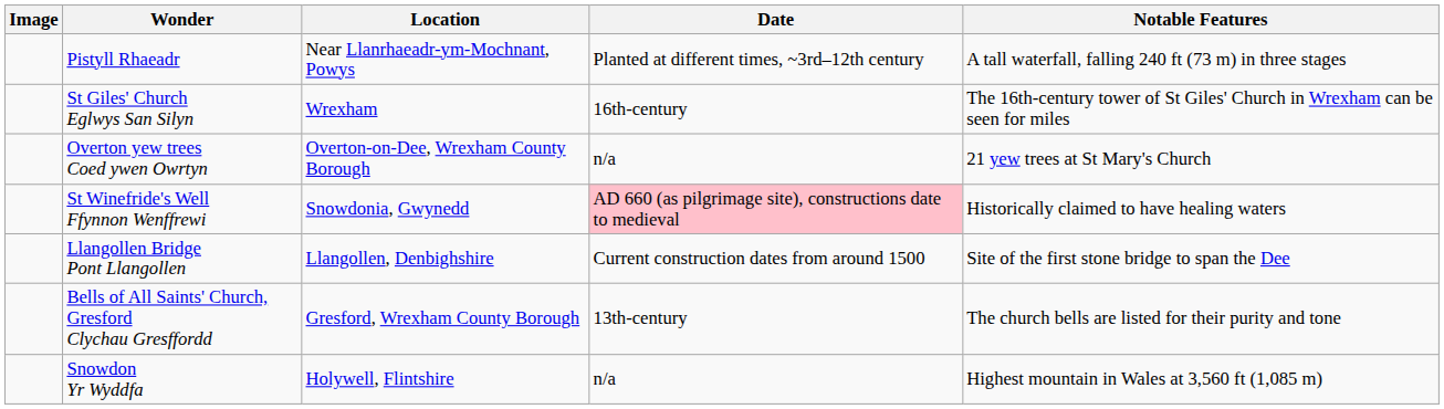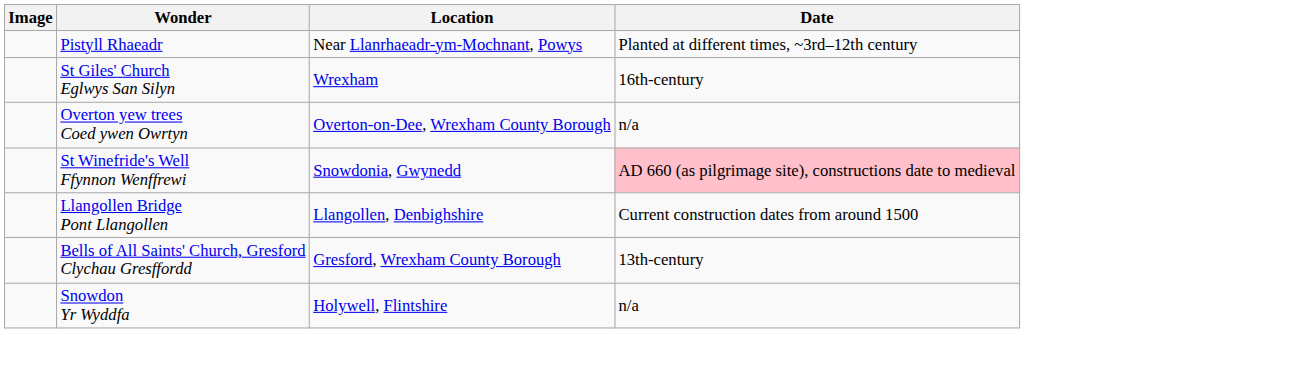 <table class="wikitable">
 <tr>
 <th>Image</th>
 <th>Wonder</th>
 <th>Location</th>
 <th>Date</th>
-<th>Notable Features</th>
 </tr>
 <tr>
 <td></td>
 <td><a href='#'>Pistyll Rhaeadr</a></td>
 <td>Near <a href='#'>Llanrhaeadr-ym-Mochnant</a>, <a href='#'>Powys</a></td>
 <td>Planted at different times, ~3rd–12th century</td>
-<td>A tall waterfall, falling 240 ft (73 m) in three stages</td>
 </tr>
 <tr>
 <td></td>
 <td><a href='#'>St Giles' Church</a><br><em>Eglwys San Silyn</em></td>
 <td><a href='#'>Wrexham</a></td>
 <td>16th-century</td>
-<td>The 16th-century tower of St Giles' Church in <a href='#'>Wrexham</a> can be seen for miles</td>
 </tr>
 <tr>
 <td></td>
 <td><a href='#'>Overton yew trees</a><br><em>Coed ywen Owrtyn</em></td>
 <td><a href='#'>Overton-on-Dee</a>, <a href='#'>Wrexham County Borough</a></td>
 <td>n/a</td>
-<td>21 <a href='#'>yew</a> trees at St Mary's Church</td>
 </tr>
 <tr>
 <td></td>
 <td><a href='#'>St Winefride's Well</a><br><em>Ffynnon Wenffrewi</em></td>
 <td><a href='#'>Snowdonia</a>, <a href='#'>Gwynedd</a></td>
 <td style="background: pink;">AD 660 (as pilgrimage site), constructions date to medieval</td>
-<td>Historically claimed to have healing waters</td>
 </tr>
 <tr>
 <td></td>
 <td><a href='#'>Llangollen Bridge</a><br><em>Pont Llangollen</em></td>
 <td><a href='#'>Llangollen</a>, <a href='#'>Denbighshire</a></td>
 <td>Current construction dates from around 1500</td>
-<td>Site of the first stone bridge to span the <a href='#'>Dee</a></td>
 </tr>
 <tr>
 <td></td>
 <td><a href='#'>Bells of All Saints' Church, Gresford</a><br><em>Clychau Gresffordd</em></td>
 <td><a href='#'>Gresford</a>, <a href='#'>Wrexham County Borough</a></td>
 <td>13th-century</td>
-<td>The church bells are listed for their purity and tone</td>
 </tr>
 <tr>
 <td></td>
 <td><a href='#'>Snowdon</a><br><em>Yr Wyddfa</em></td>
 <td><a href='#'>Holywell</a>, <a href='#'>Flintshire</a></td>
 <td>n/a</td>
-<td>Highest mountain in Wales at 3,560 ft (1,085 m)</td>
 </tr>
 </table>
